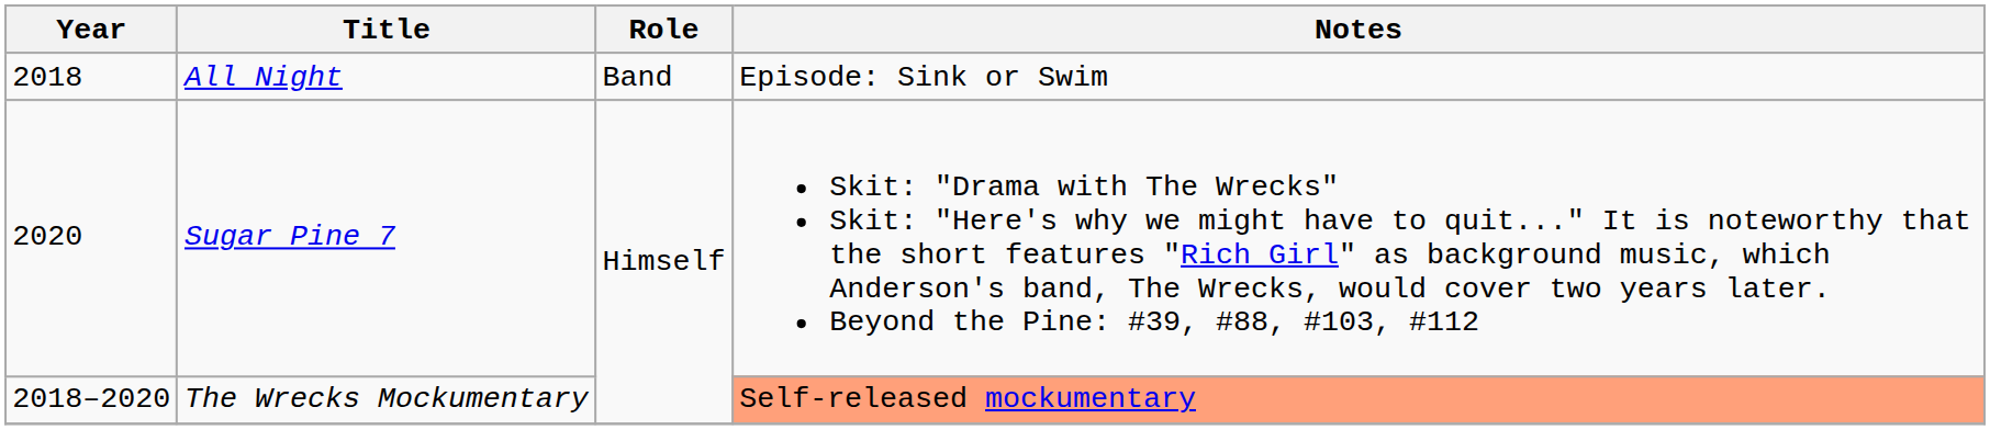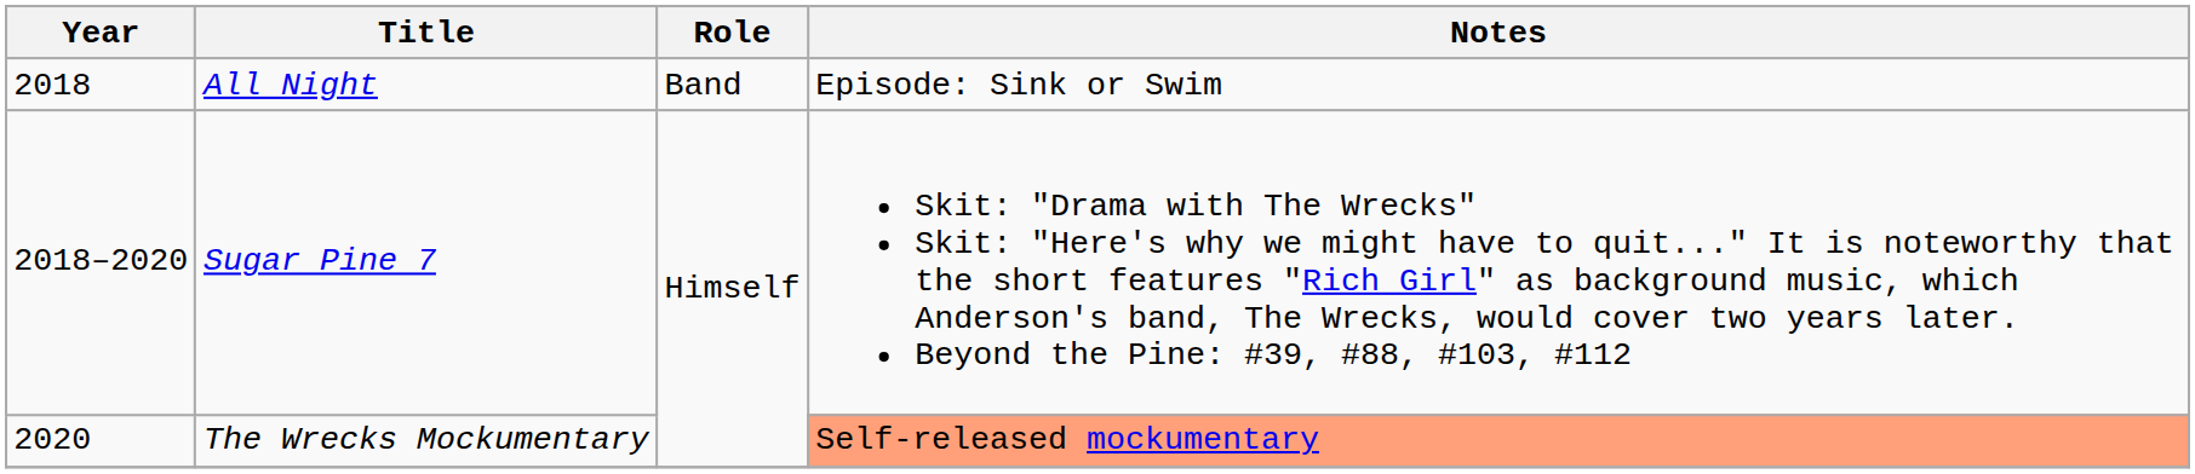 <table class="wikitable">
 <tr>
 <th>Year</th>
 <th>Title</th>
 <th>Role</th>
 <th style="text-align:center; width:550px;">Notes</th>
 </tr>
 <tr>
 <td>2018</td>
 <td><em><a href='#'>All Night</a></em></td>
 <td>Band</td>
 <td>Episode: Sink or Swim</td>
 </tr>
 <tr>
-<td>2020</td>
+<td>2018–2020</td>
 <td><em><a href='#'>Sugar Pine 7</a></em></td>
 <td rowspan="2">Himself</td>
 <td><br><ul><li>Skit: "Drama with The Wrecks"</li><li>Skit: "Here's why we might have to quit..." It is noteworthy that the short features "<a href='#'>Rich Girl</a>" as background music, which Anderson's band, The Wrecks, would cover two years later.</li><li>Beyond the Pine: #39, #88, #103, #112</li></ul></td>
 </tr>
 <tr>
-<td>2018–2020</td>
+<td>2020</td>
 <td><em>The Wrecks Mockumentary</em></td>
 <td style="background: lightsalmon;">Self-released <a href='#'>mockumentary</a></td>
 </tr>
 <tr>
 </tr>
 </table>
